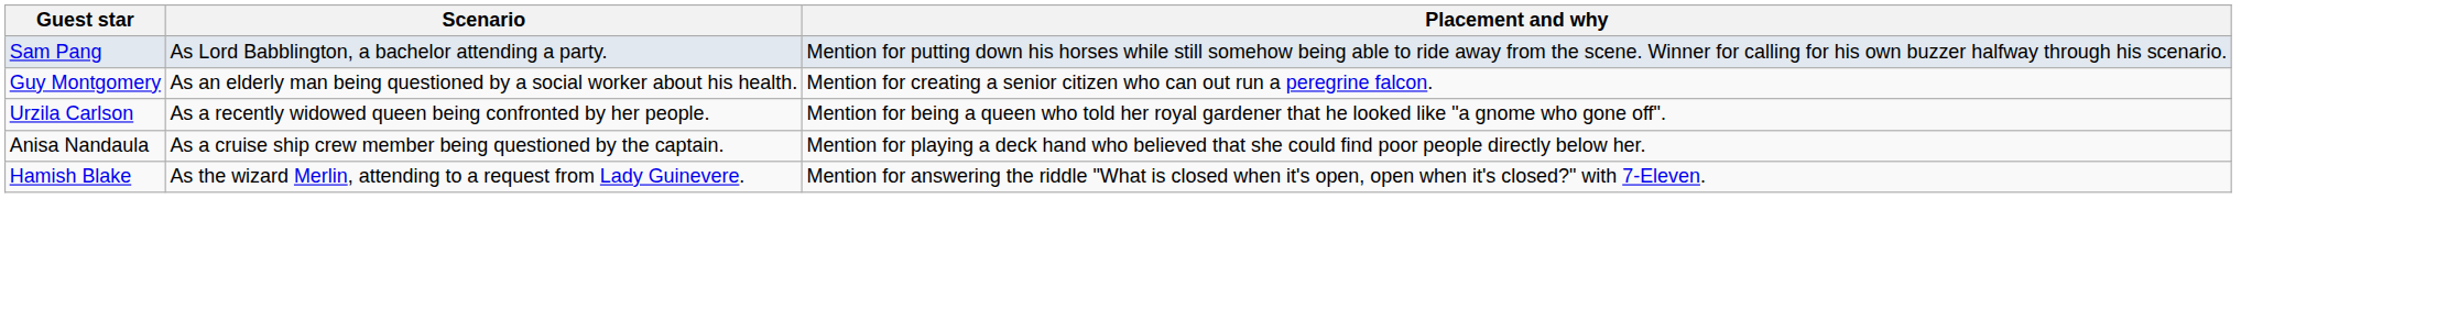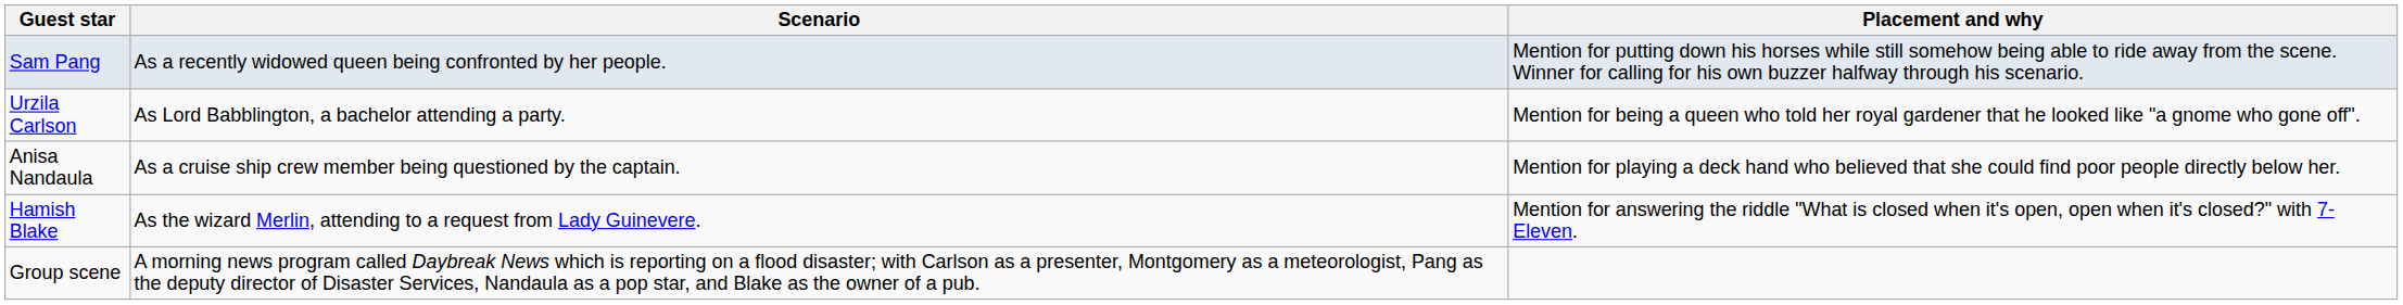 <table class="wikitable">
 <tr>
 <th>Guest star</th>
 <th>Scenario</th>
 <th>Placement and why</th>
 </tr>
 <tr style="background:#E1E8EF;">
 <td><a href='#'>Sam Pang</a></td>
-<td>As Lord Babblington, a bachelor attending a party.</td>
+<td>As a recently widowed queen being confronted by her people.</td>
 <td>Mention for putting down his horses while still somehow being able to ride away from the scene. Winner for calling for his own buzzer halfway through his scenario.</td>
 </tr>
 <tr>
-<td><a href='#'>Guy Montgomery</a></td>
-<td>As an elderly man being questioned by a social worker about his health.</td>
-<td>Mention for creating a senior citizen who can out run a <a href='#'>peregrine falcon</a>.</td>
-</tr>
-<tr>
 <td><a href='#'>Urzila Carlson</a></td>
-<td>As a recently widowed queen being confronted by her people.</td>
+<td>As Lord Babblington, a bachelor attending a party.</td>
 <td>Mention for being a queen who told her royal gardener that he looked like "a gnome who gone off".</td>
 </tr>
 <tr>
 <td>Anisa Nandaula</td>
 <td>As a cruise ship crew member being questioned by the captain.</td>
 <td>Mention for playing a deck hand who believed that she could find poor people directly below her.</td>
 </tr>
 <tr>
 <td><a href='#'>Hamish Blake</a></td>
 <td>As the wizard <a href='#'>Merlin</a>, attending to a request from <a href='#'>Lady Guinevere</a>.</td>
 <td>Mention for answering the riddle "What is closed when it's open, open when it's closed?" with <a href='#'>7-Eleven</a>.</td>
 </tr>
+<tr>
+<td>Group scene</td>
+<td>A morning news program called <em>Daybreak News</em> which is reporting on a flood disaster; with Carlson as a presenter, Montgomery as a meteorologist, Pang as the deputy director of Disaster Services, Nandaula as a pop star, and Blake as the owner of a pub.</td>
+<td></td>
+</tr>
 </table>
